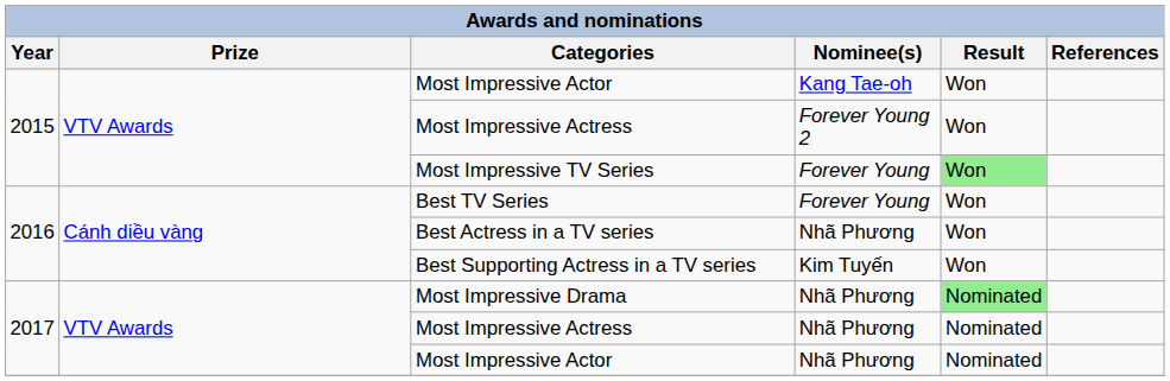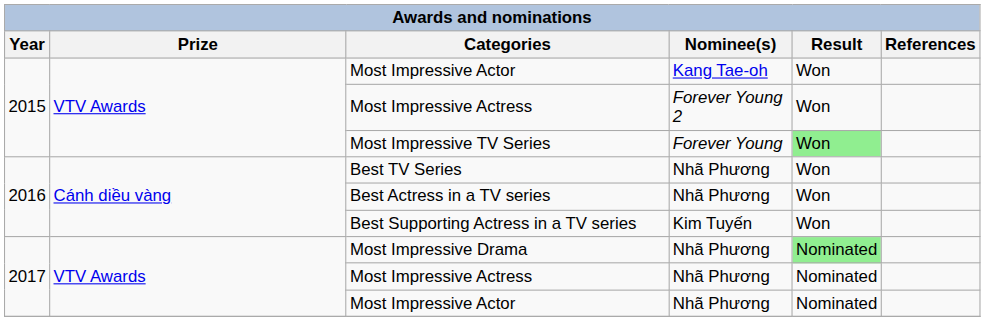 <table class="wikitable mw-collapsible">
 <tr>
 <th colspan="6" style="background: LightSteelBlue;">Awards and nominations</th>
 </tr>
 <tr style="background:#ccc; text-align:center;">
 <th width="20">Year</th>
 <th width="275">Prize</th>
 <th width="300">Categories</th>
 <th width="110">Nominee(s)</th>
 <th>Result</th>
 <th width="80">References</th>
 </tr>
 <tr>
 <td rowspan="3">2015</td>
 <td rowspan="3"><a href='#'>VTV Awards</a></td>
 <td>Most Impressive Actor</td>
 <td Kang Tae-oh><a href='#'>Kang Tae-oh</a></td>
 <td>Won</td>
 <td></td>
 </tr>
 <tr>
 <td>Most Impressive Actress</td>
 <td><em>Forever Young 2</em></td>
 <td>Won</td>
 <td></td>
 </tr>
 <tr>
 <td>Most Impressive TV Series</td>
 <td><em>Forever Young</em></td>
 <td style="background: lightgreen;">Won</td>
 <td></td>
 </tr>
 <tr>
 <td rowspan="3">2016</td>
 <td rowspan="3"><a href='#'>Cánh diều vàng</a></td>
 <td>Best TV Series</td>
-<td><em>Forever Young</em></td>
+<td Nhã Phương>Nhã Phương</td>
 <td>Won</td>
 <td></td>
 </tr>
 <tr>
 <td>Best Actress in a TV series</td>
 <td Nhã Phương>Nhã Phương</td>
 <td>Won</td>
 <td></td>
 </tr>
 <tr>
 <td>Best Supporting Actress in a TV series</td>
 <td Kim Tuyến>Kim Tuyến</td>
 <td>Won</td>
 <td></td>
 </tr>
 <tr>
 <td rowspan="3">2017</td>
 <td rowspan="3"><a href='#'>VTV Awards</a></td>
 <td>Most Impressive Drama</td>
 <td Nhã Phương>Nhã Phương</td>
 <td style="background: lightgreen;">Nominated</td>
 <td></td>
 </tr>
 <tr>
 <td>Most Impressive Actress</td>
 <td Nhã Phương>Nhã Phương</td>
 <td>Nominated</td>
 <td></td>
 </tr>
 <tr>
 <td>Most Impressive Actor</td>
 <td Nhã Phương>Nhã Phương</td>
 <td>Nominated</td>
 <td></td>
 </tr>
 <tr>
 </tr>
 </table>
